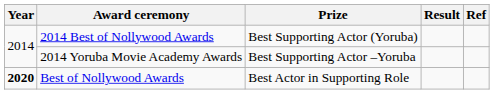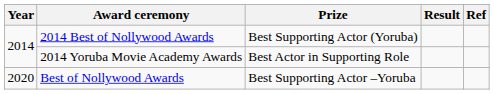 <table class ="wikitable">
 <tr>
 <th>Year</th>
 <th>Award ceremony</th>
 <th>Prize</th>
 <th>Result</th>
 <th>Ref</th>
 </tr>
 <tr>
 <td rowspan="2">2014</td>
 <td><a href='#'>2014 Best of Nollywood Awards</a></td>
 <td>Best Supporting Actor (Yoruba)</td>
 <td></td>
 <td></td>
 </tr>
 <tr>
 <td>2014 Yoruba Movie Academy Awards</td>
+<td>Best Actor in Supporting Role</td>
+<td></td>
+<td></td>
+</tr>
+<tr>
+<td>2020</td>
+<td><a href='#'>Best of Nollywood Awards</a></td>
 <td>Best Supporting Actor –Yoruba</td>
 <td></td>
 <td></td>
 </tr>
-<tr>
-<td><strong>2020</strong></td>
-<td><a href='#'>Best of Nollywood Awards</a></td>
-<td>Best Actor in Supporting Role</td>
-<td></td>
-<td></td>
-</tr>
 </table>
